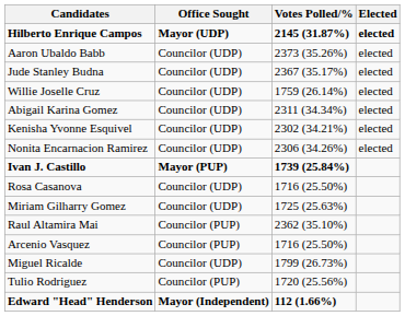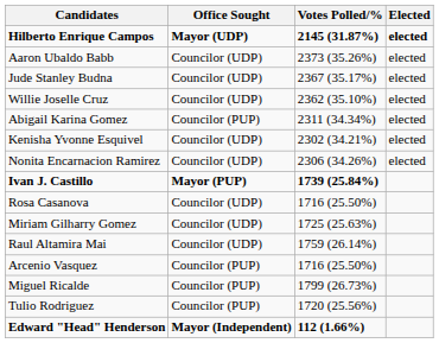 <table class="wikitable" border="1">
 <tr>
 <th>Candidates</th>
 <th>Office Sought</th>
 <th>Votes Polled/%</th>
 <th>Elected</th>
 </tr>
 <tr>
 <td><strong>Hilberto Enrique Campos</strong></td>
 <td><strong>Mayor (UDP)</strong></td>
 <td><strong>2145 (31.87%)</strong></td>
 <td><strong>elected</strong></td>
 </tr>
 <tr>
 <td>Aaron Ubaldo Babb</td>
 <td>Councilor (UDP)</td>
 <td>2373 (35.26%)</td>
 <td>elected</td>
 </tr>
 <tr>
 <td>Jude Stanley Budna</td>
 <td>Councilor (UDP)</td>
 <td>2367 (35.17%)</td>
 <td>elected</td>
 </tr>
 <tr>
 <td>Willie Joselle Cruz</td>
 <td>Councilor (UDP)</td>
-<td>1759 (26.14%)</td>
+<td>2362 (35.10%)</td>
 <td>elected</td>
 </tr>
 <tr>
 <td>Abigail Karina Gomez</td>
-<td>Councilor (UDP)</td>
+<td>Councilor (PUP)</td>
 <td>2311 (34.34%)</td>
 <td>elected</td>
 </tr>
 <tr>
 <td>Kenisha Yvonne Esquivel</td>
 <td>Councilor (UDP)</td>
 <td>2302 (34.21%)</td>
 <td>elected</td>
 </tr>
 <tr>
 <td>Nonita Encarnacion Ramirez</td>
 <td>Councilor (UDP)</td>
 <td>2306 (34.26%)</td>
 <td>elected</td>
 </tr>
 <tr>
 <td><strong>Ivan J. Castillo</strong></td>
 <td><strong>Mayor (PUP)</strong></td>
 <td><strong>1739 (25.84%)</strong></td>
 <td></td>
 </tr>
 <tr>
 <td>Rosa Casanova</td>
 <td>Councilor (UDP)</td>
 <td>1716 (25.50%)</td>
 <td></td>
 </tr>
 <tr>
 <td>Miriam Gilharry Gomez</td>
 <td>Councilor (UDP)</td>
 <td>1725 (25.63%)</td>
 <td></td>
 </tr>
 <tr>
 <td>Raul Altamira Mai</td>
-<td>Councilor (PUP)</td>
-<td>2362 (35.10%)</td>
+<td>Councilor (UDP)</td>
+<td>1759 (26.14%)</td>
 <td></td>
 </tr>
 <tr>
 <td>Arcenio Vasquez</td>
 <td>Councilor (PUP)</td>
 <td>1716 (25.50%)</td>
 <td></td>
 </tr>
 <tr>
 <td>Miguel Ricalde</td>
-<td>Councilor (UDP)</td>
+<td>Councilor (PUP)</td>
 <td>1799 (26.73%)</td>
 <td></td>
 </tr>
 <tr>
 <td>Tulio Rodriguez</td>
 <td>Councilor (PUP)</td>
 <td>1720 (25.56%)</td>
 <td></td>
 </tr>
 <tr>
 <td><strong>Edward "Head" Henderson</strong></td>
 <td><strong>Mayor (Independent)</strong></td>
 <td><strong>112 (1.66%)</strong></td>
 <td></td>
 </tr>
 </table>
